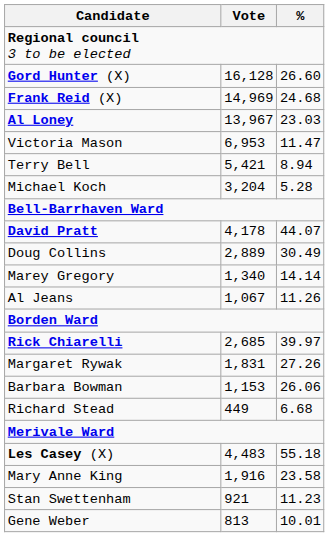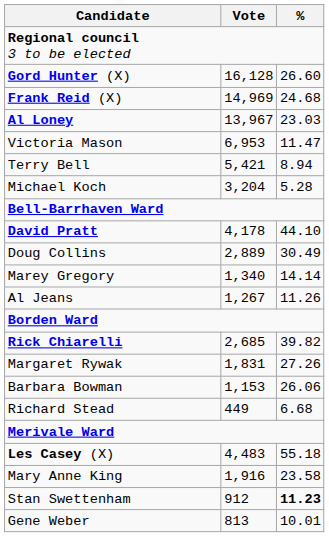 <table class="wikitable">
 <tr>
 <th bgcolor="#DDDDFF" width="200px">Candidate</th>
 <th bgcolor="#DDDDFF">Vote</th>
 <th bgcolor="#DDDDFF">%</th>
 </tr>
 <tr>
 <td colspan="4"><strong>Regional council</strong> <br> <em>3 to be elected</em></td>
 </tr>
 <tr>
 <td><strong><a href='#'>Gord Hunter</a></strong> (X)</td>
 <td>16,128</td>
 <td>26.60</td>
 </tr>
 <tr>
 <td><strong><a href='#'>Frank Reid</a></strong> (X)</td>
 <td>14,969</td>
 <td>24.68</td>
 </tr>
 <tr>
 <td><strong><a href='#'>Al Loney</a></strong></td>
 <td>13,967</td>
 <td>23.03</td>
 </tr>
 <tr>
 <td>Victoria Mason</td>
 <td>6,953</td>
 <td>11.47</td>
 </tr>
 <tr>
 <td>Terry Bell</td>
 <td>5,421</td>
 <td>8.94</td>
 </tr>
 <tr>
 <td>Michael Koch</td>
 <td>3,204</td>
 <td>5.28</td>
 </tr>
 <tr>
 <td colspan="4"><strong><a href='#'>Bell-Barrhaven Ward</a></strong></td>
 </tr>
 <tr>
 <td><strong><a href='#'>David Pratt</a></strong></td>
 <td>4,178</td>
-<td>44.07</td>
+<td>44.10</td>
 </tr>
 <tr>
 <td>Doug Collins</td>
 <td>2,889</td>
 <td>30.49</td>
 </tr>
 <tr>
 <td>Marey Gregory</td>
 <td>1,340</td>
 <td>14.14</td>
 </tr>
 <tr>
 <td>Al Jeans</td>
-<td>1,067</td>
+<td>1,267</td>
 <td>11.26</td>
 </tr>
 <tr>
 <td colspan="4"><strong><a href='#'>Borden Ward</a></strong></td>
 </tr>
 <tr>
 <td><strong><a href='#'>Rick Chiarelli</a></strong></td>
 <td>2,685</td>
-<td>39.97</td>
+<td>39.82</td>
 </tr>
 <tr>
 <td>Margaret Rywak</td>
 <td>1,831</td>
 <td>27.26</td>
 </tr>
 <tr>
 <td>Barbara Bowman</td>
 <td>1,153</td>
 <td>26.06</td>
 </tr>
 <tr>
 <td>Richard Stead</td>
 <td>449</td>
 <td>6.68</td>
 </tr>
 <tr>
 <td colspan="4"><strong><a href='#'>Merivale Ward</a></strong></td>
 </tr>
 <tr>
 <td><strong>Les Casey</strong> (X)</td>
 <td>4,483</td>
 <td>55.18</td>
 </tr>
 <tr>
 <td>Mary Anne King</td>
 <td>1,916</td>
 <td>23.58</td>
 </tr>
 <tr>
 <td>Stan Swettenham</td>
-<td>921</td>
-<td>11.23</td>
+<td>912</td>
+<td><strong>11.23</strong></td>
 </tr>
 <tr>
 <td>Gene Weber</td>
 <td>813</td>
 <td>10.01</td>
 </tr>
 </table>
